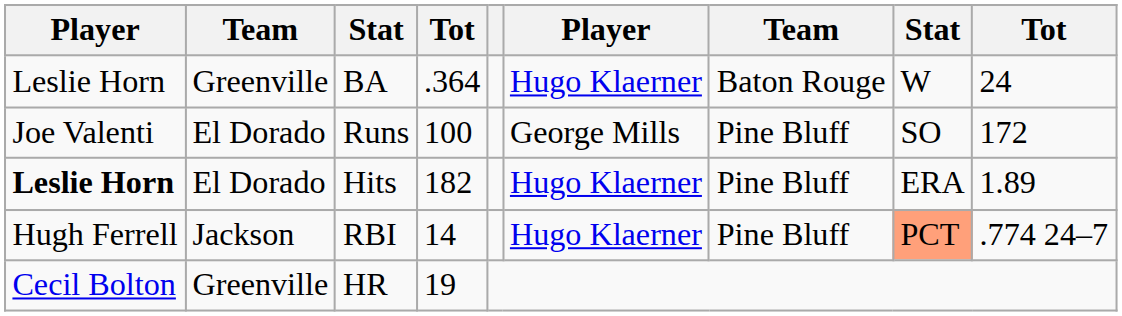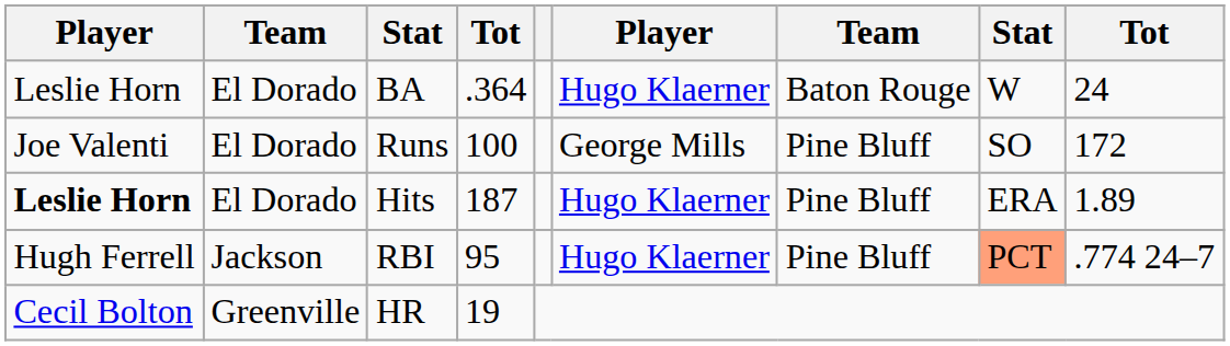 <table class="wikitable">
 <tr>
 <th>Player</th>
 <th>Team</th>
 <th>Stat</th>
 <th>Tot</th>
 <th></th>
 <th>Player</th>
 <th>Team</th>
 <th>Stat</th>
 <th>Tot</th>
 </tr>
 <tr>
 <td>Leslie Horn</td>
-<td>Greenville</td>
+<td>El Dorado</td>
 <td>BA</td>
 <td>.364</td>
 <td></td>
 <td><a href='#'>Hugo Klaerner</a></td>
 <td>Baton Rouge</td>
 <td>W</td>
 <td>24</td>
 </tr>
 <tr>
 <td>Joe Valenti</td>
 <td>El Dorado</td>
 <td>Runs</td>
 <td>100</td>
 <td></td>
 <td>George Mills</td>
 <td>Pine Bluff</td>
 <td>SO</td>
 <td>172</td>
 </tr>
 <tr>
 <td><strong>Leslie Horn</strong></td>
 <td>El Dorado</td>
 <td>Hits</td>
-<td>182</td>
+<td>187</td>
 <td></td>
 <td><a href='#'>Hugo Klaerner</a></td>
 <td>Pine Bluff</td>
 <td>ERA</td>
 <td>1.89</td>
 </tr>
 <tr>
 <td>Hugh Ferrell</td>
 <td>Jackson</td>
 <td>RBI</td>
-<td>14</td>
+<td>95</td>
 <td></td>
 <td><a href='#'>Hugo Klaerner</a></td>
 <td>Pine Bluff</td>
 <td style="background: lightsalmon;">PCT</td>
 <td>.774 24–7</td>
 </tr>
 <tr>
 <td><a href='#'>Cecil Bolton</a></td>
 <td>Greenville</td>
 <td>HR</td>
 <td>19</td>
 </tr>
 </table>
